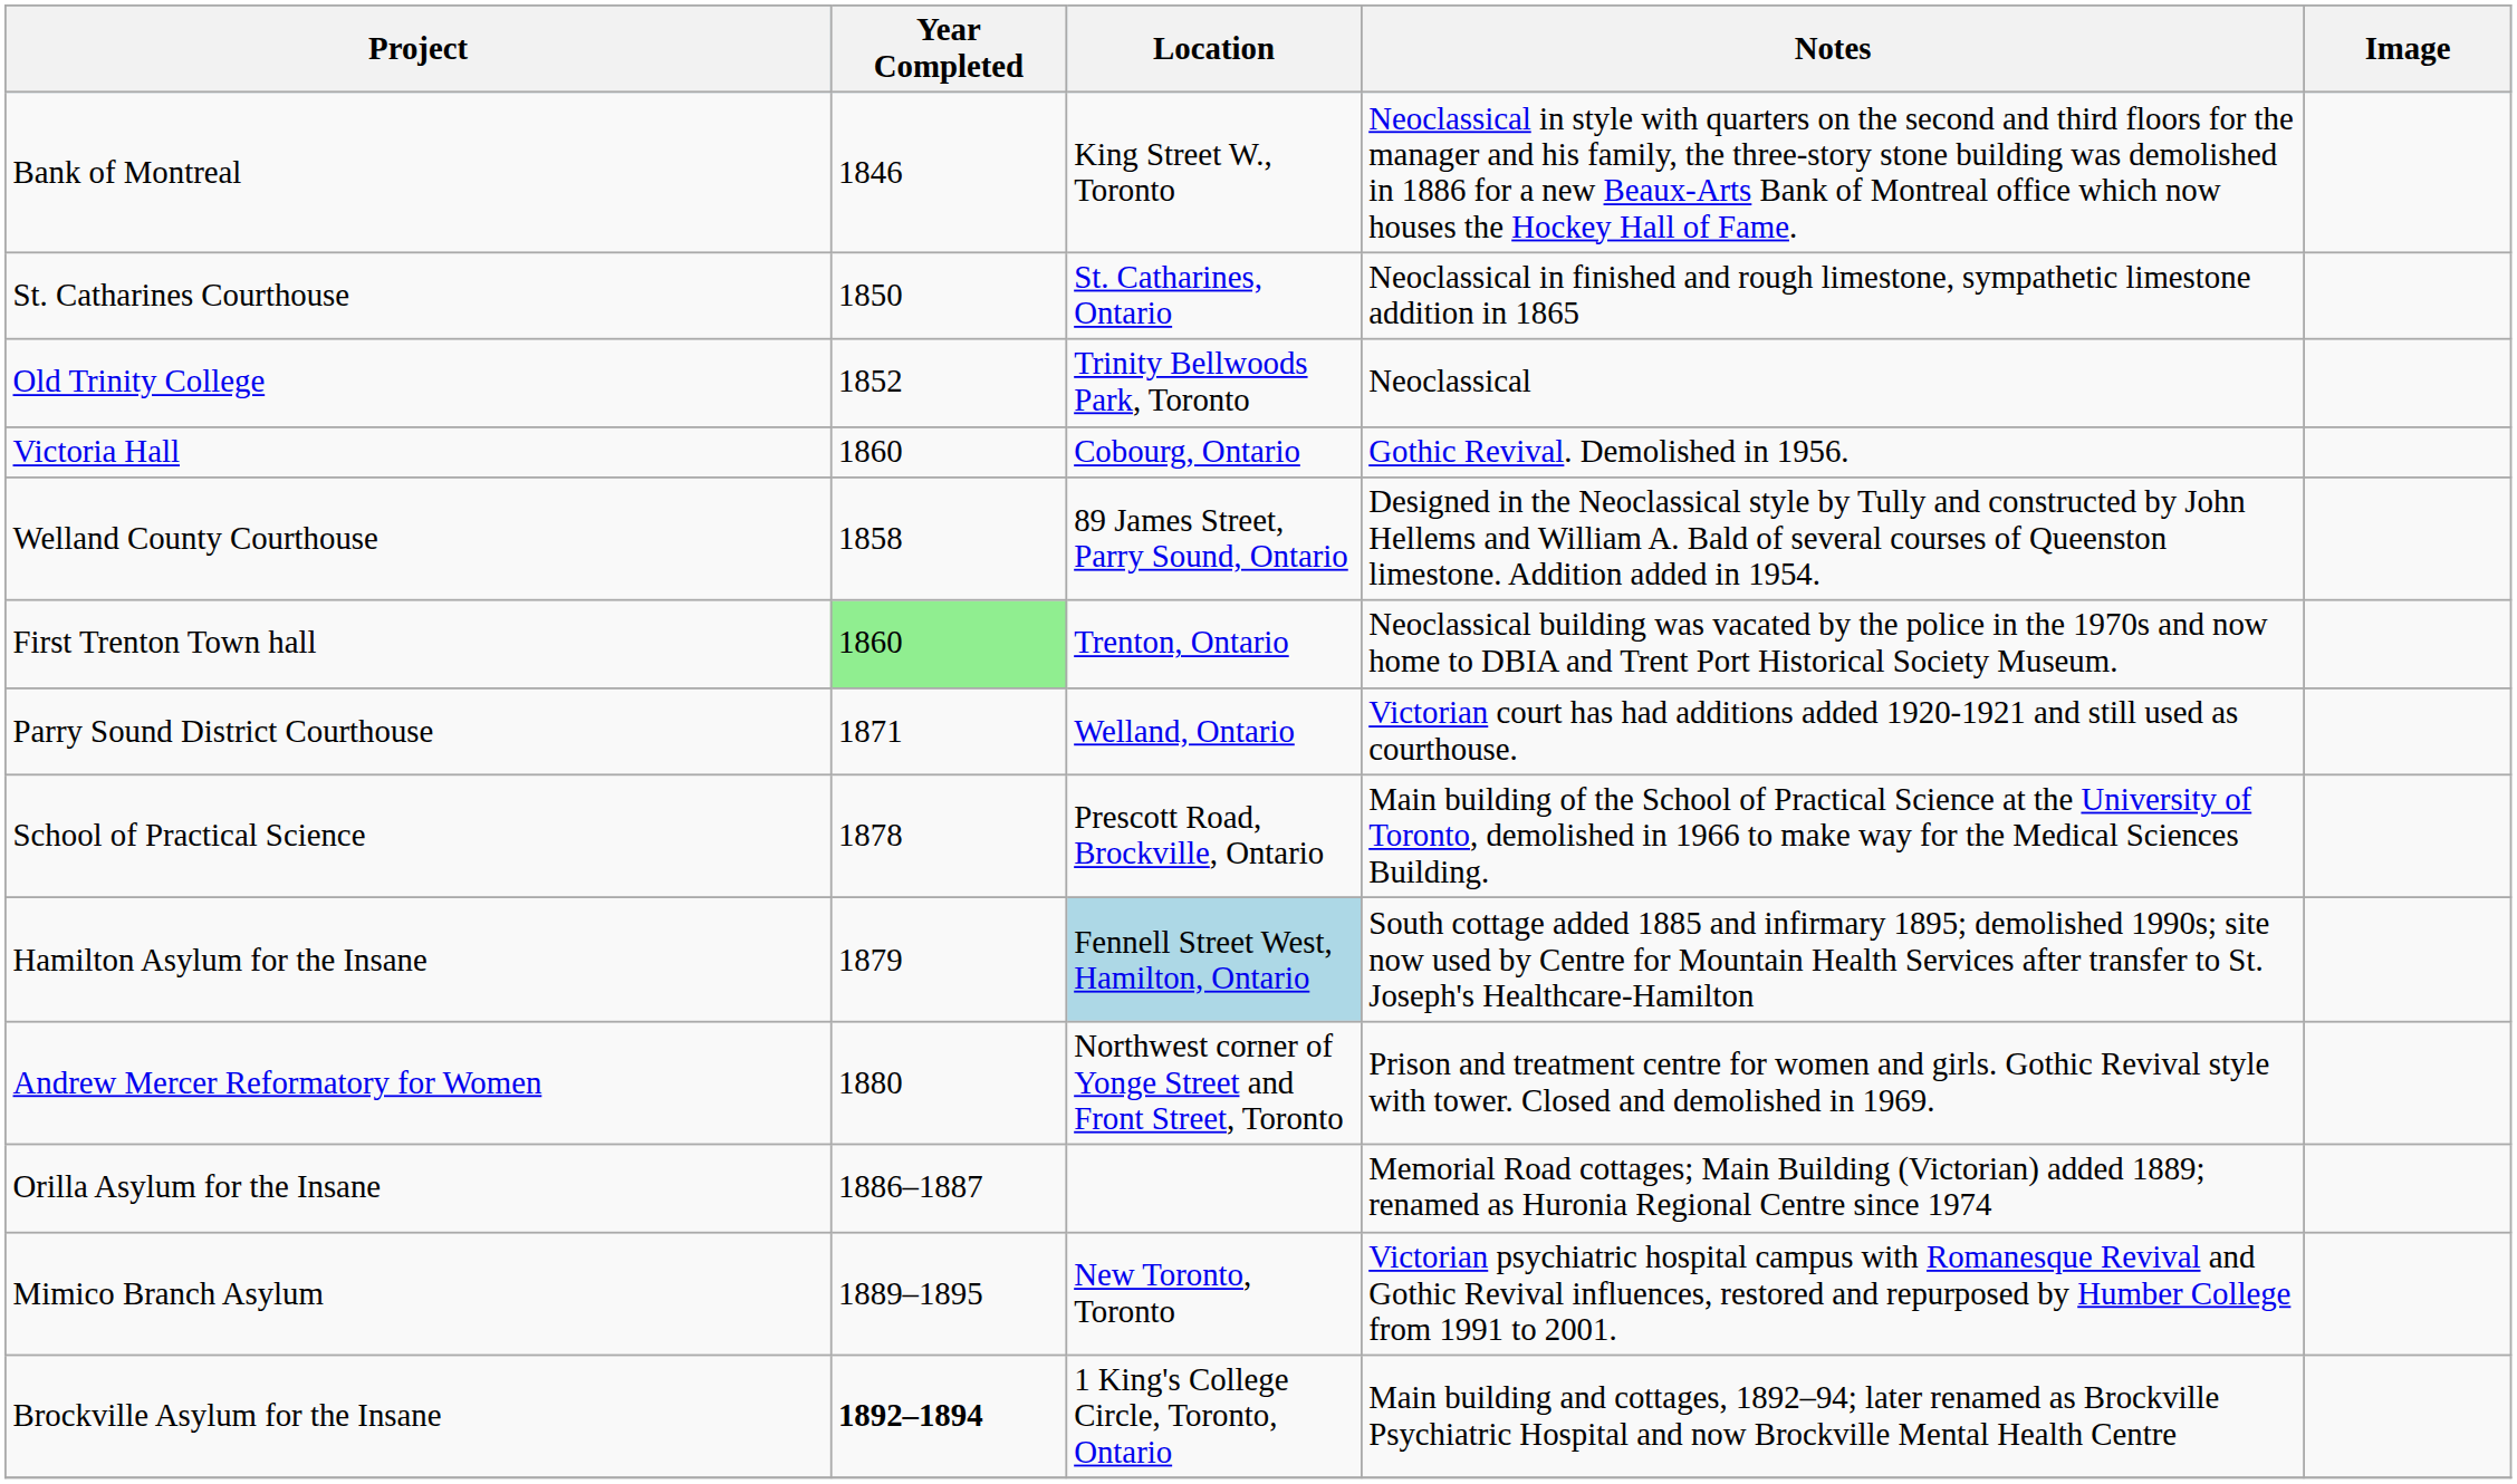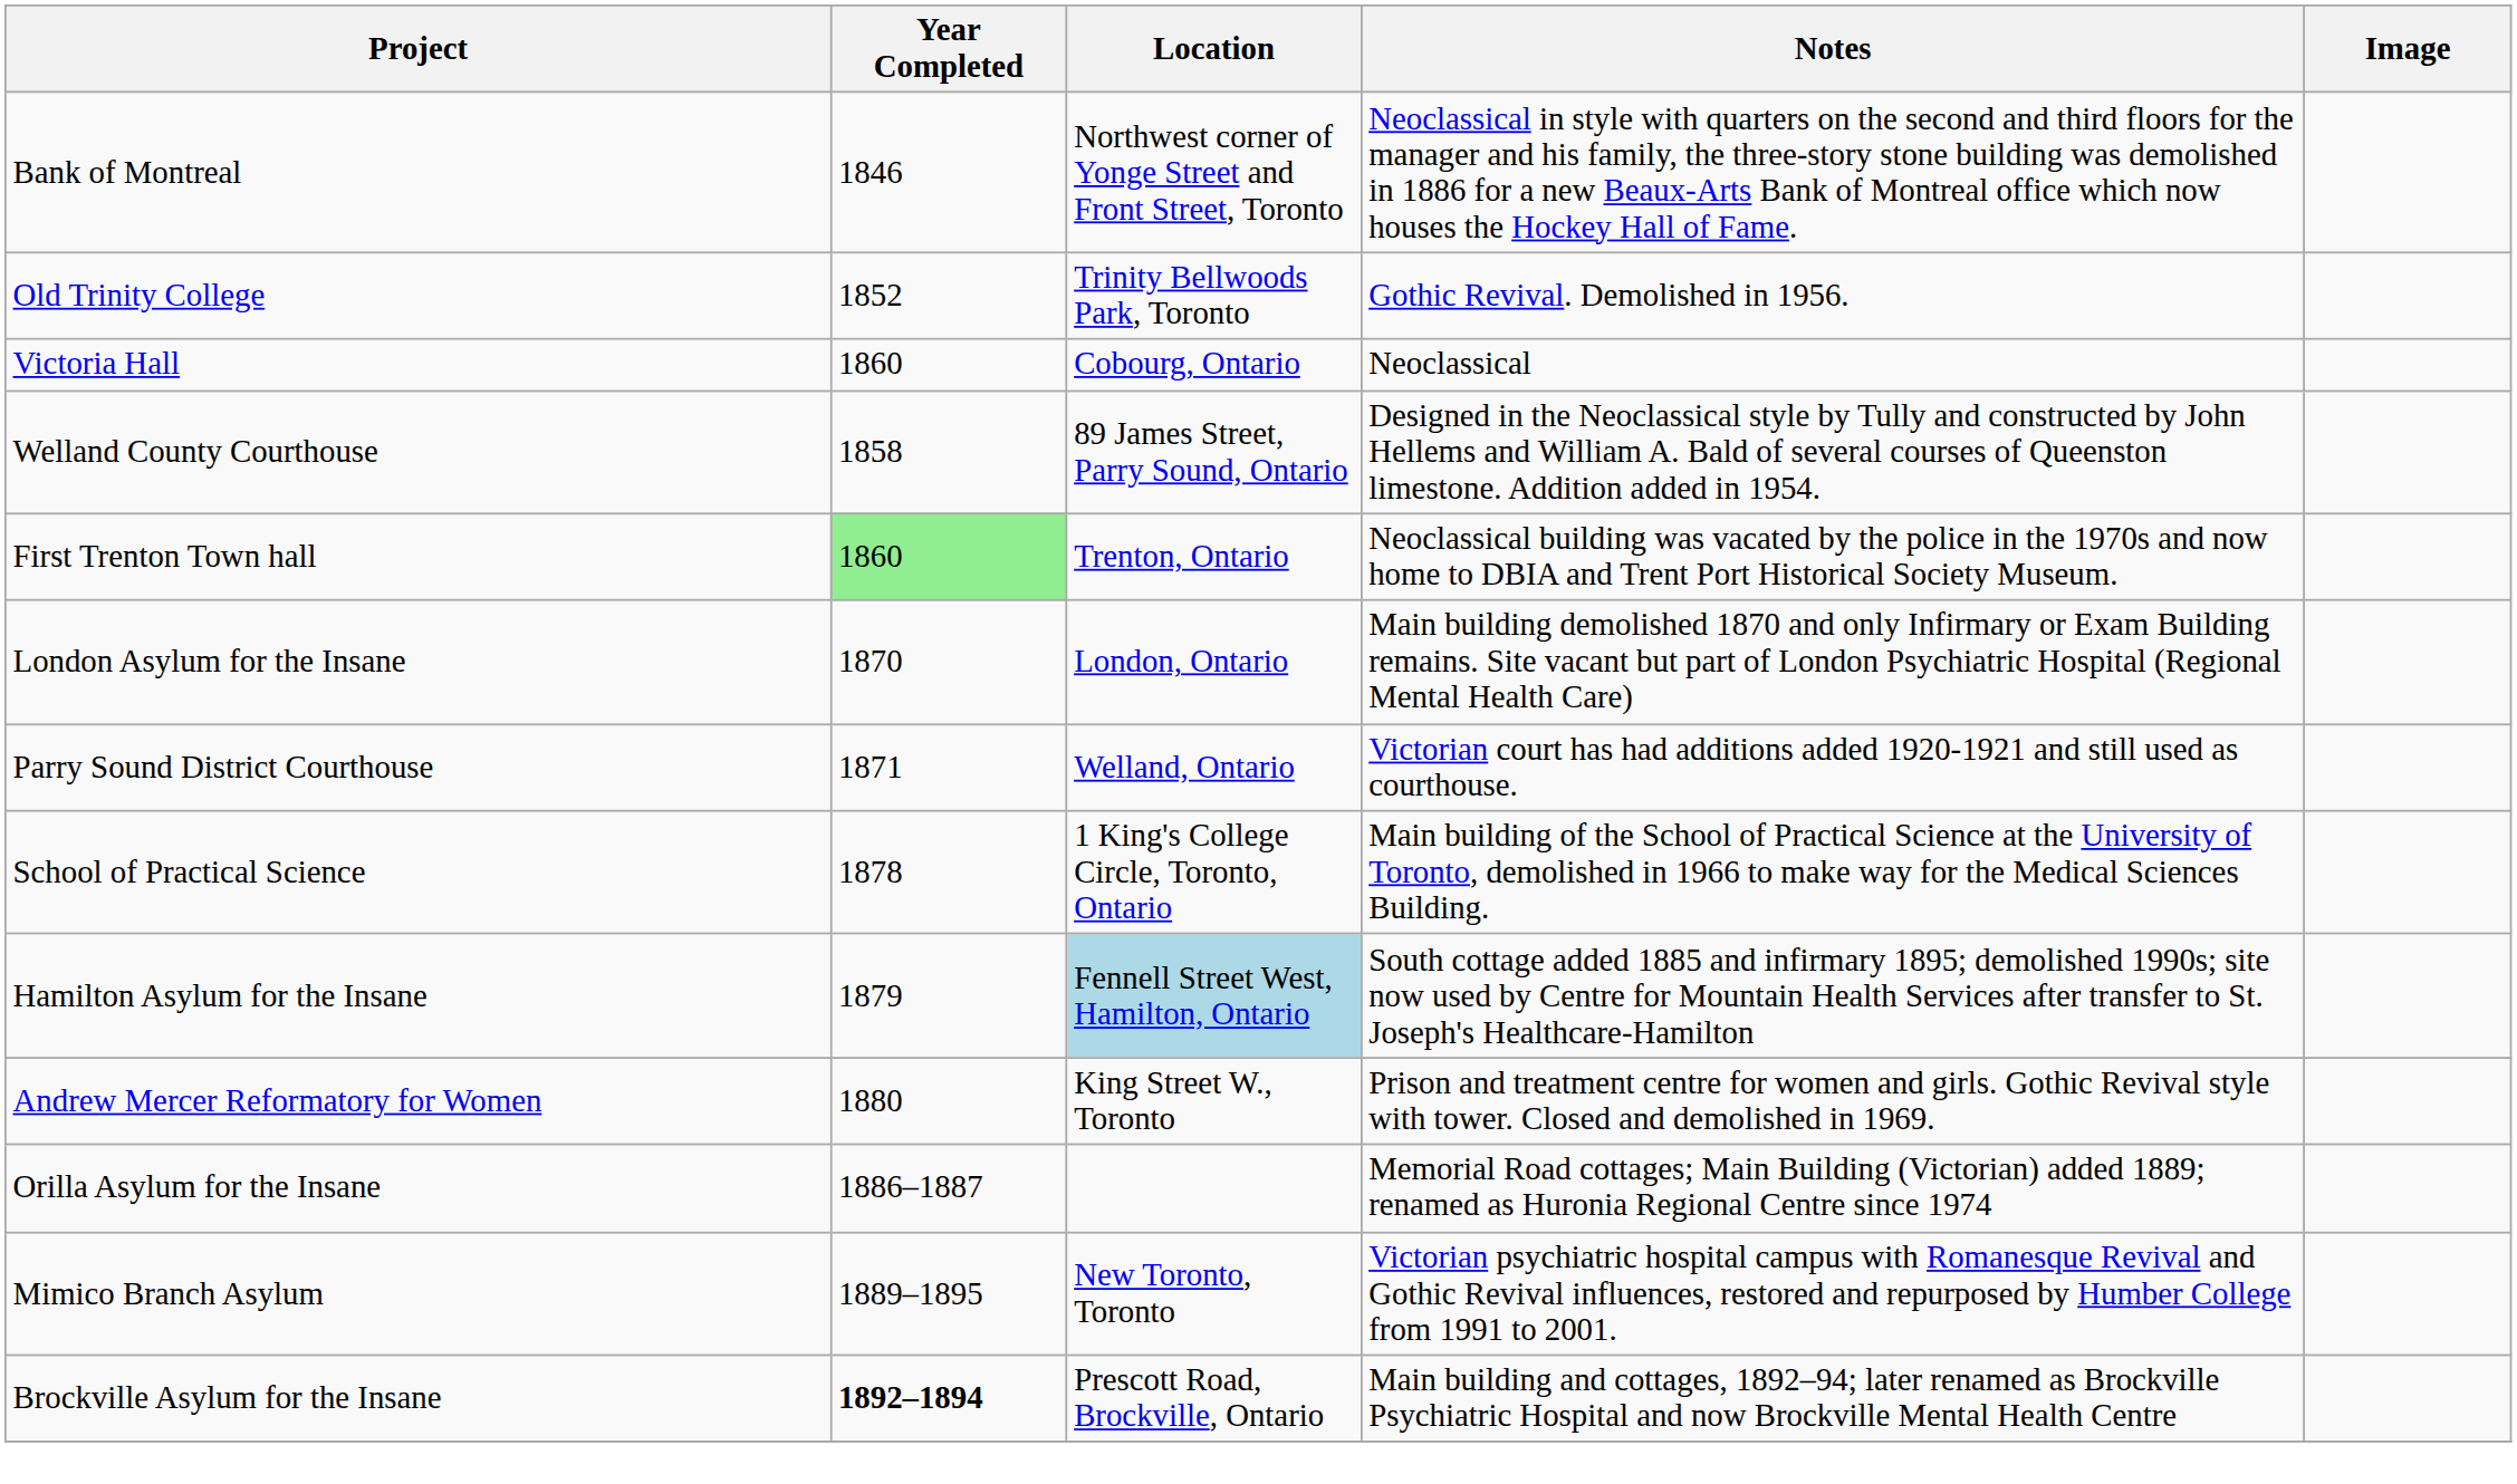 <table class="wikitable">
 <tr style="background:lightblue;">
 <th width=28%>Project</th>
 <th width=8%>Year Completed</th>
 <th width=10%>Location</th>
 <th width=32%>Notes</th>
 <th width=7%>Image</th>
 </tr>
 <tr>
 <td>Bank of Montreal</td>
 <td>1846</td>
-<td>King Street W., Toronto</td>
+<td>Northwest corner of <a href='#'>Yonge Street</a> and <a href='#'>Front Street</a>, Toronto</td>
 <td><a href='#'>Neoclassical</a> in style with quarters on the second and third floors for the manager and his family, the three-story stone building was demolished in 1886 for a new <a href='#'>Beaux-Arts</a> Bank of Montreal office which now houses the <a href='#'>Hockey Hall of Fame</a>.</td>
-<td></td>
-</tr>
-<tr>
-<td>St. Catharines Courthouse</td>
-<td>1850</td>
-<td><a href='#'>St. Catharines, Ontario</a></td>
-<td>Neoclassical in finished and rough limestone, sympathetic limestone addition in 1865</td>
 <td></td>
 </tr>
 <tr>
 <td><a href='#'>Old Trinity College</a></td>
 <td>1852</td>
 <td><a href='#'>Trinity Bellwoods Park</a>, Toronto</td>
-<td>Neoclassical</td>
+<td><a href='#'>Gothic Revival</a>. Demolished in 1956.</td>
 <td></td>
 </tr>
 <tr>
 <td><a href='#'>Victoria Hall</a></td>
 <td>1860</td>
 <td><a href='#'>Cobourg, Ontario</a></td>
-<td><a href='#'>Gothic Revival</a>. Demolished in 1956.</td>
+<td>Neoclassical</td>
 <td></td>
 </tr>
 <tr>
 <td>Welland County Courthouse</td>
 <td>1858</td>
 <td>89 James Street, <a href='#'>Parry Sound, Ontario</a></td>
 <td>Designed in the Neoclassical style by Tully and constructed by John Hellems and William A. Bald of several courses of Queenston limestone. Addition added in 1954.</td>
 <td></td>
 </tr>
 <tr>
 <td>First Trenton Town hall</td>
 <td style="background: lightgreen;">1860</td>
 <td><a href='#'>Trenton, Ontario</a></td>
 <td>Neoclassical building was vacated by the police in the 1970s and now home to DBIA and Trent Port Historical Society Museum.</td>
 <td></td>
 </tr>
 <tr>
+<td>London Asylum for the Insane</td>
+<td>1870</td>
+<td><a href='#'>London, Ontario</a></td>
+<td>Main building demolished 1870 and only Infirmary or Exam Building remains. Site vacant but part of London Psychiatric Hospital (Regional Mental Health Care)</td>
+<td></td>
+</tr>
+<tr>
 <td>Parry Sound District Courthouse</td>
 <td>1871</td>
 <td><a href='#'>Welland, Ontario</a></td>
 <td><a href='#'>Victorian</a> court has had additions added 1920-1921 and still used as courthouse.</td>
 <td></td>
 </tr>
 <tr>
 <td>School of Practical Science</td>
 <td>1878</td>
-<td>Prescott Road, <a href='#'>Brockville</a>, Ontario</td>
+<td>1 King's College Circle, Toronto, <a href='#'>Ontario</a></td>
 <td>Main building of the School of Practical Science at the <a href='#'>University of Toronto</a>, demolished in 1966 to make way for the Medical Sciences Building.</td>
 <td></td>
 </tr>
 <tr>
 <td>Hamilton Asylum for the Insane</td>
 <td>1879</td>
 <td style="background: lightblue;">Fennell Street West, <a href='#'>Hamilton, Ontario</a></td>
 <td>South cottage added 1885 and infirmary 1895; demolished 1990s; site now used by Centre for Mountain Health Services after transfer to St. Joseph's Healthcare-Hamilton</td>
 <td></td>
 </tr>
 <tr>
 <td><a href='#'>Andrew Mercer Reformatory for Women</a></td>
 <td>1880</td>
-<td>Northwest corner of <a href='#'>Yonge Street</a> and <a href='#'>Front Street</a>, Toronto</td>
+<td>King Street W., Toronto</td>
 <td>Prison and treatment centre for women and girls. Gothic Revival style with tower. Closed and demolished in 1969.</td>
 <td></td>
 </tr>
 <tr>
 <td>Orilla Asylum for the Insane</td>
 <td>1886–1887</td>
 <td></td>
 <td>Memorial Road cottages; Main Building (Victorian) added 1889; renamed as Huronia Regional Centre since 1974</td>
 <td></td>
 </tr>
 <tr>
 <td>Mimico Branch Asylum</td>
 <td>1889–1895</td>
 <td><a href='#'>New Toronto</a>, Toronto</td>
 <td><a href='#'>Victorian</a> psychiatric hospital campus with <a href='#'>Romanesque Revival</a> and Gothic Revival influences, restored and repurposed by <a href='#'>Humber College</a> from 1991 to 2001.</td>
 <td></td>
 </tr>
 <tr>
 <td>Brockville Asylum for the Insane</td>
 <td><strong>1892–1894</strong></td>
-<td>1 King's College Circle, Toronto, <a href='#'>Ontario</a></td>
+<td>Prescott Road, <a href='#'>Brockville</a>, Ontario</td>
 <td>Main building and cottages, 1892–94; later renamed as Brockville Psychiatric Hospital and now Brockville Mental Health Centre</td>
 <td></td>
 </tr>
 <tr>
 </tr>
 </table>
